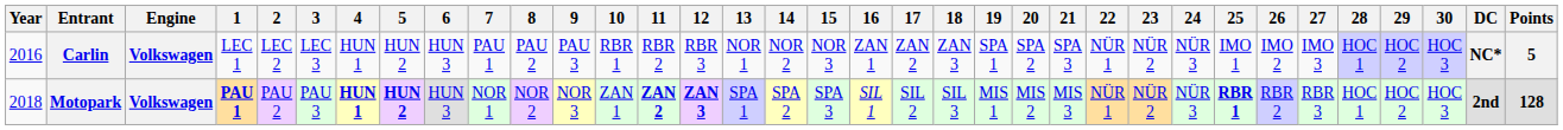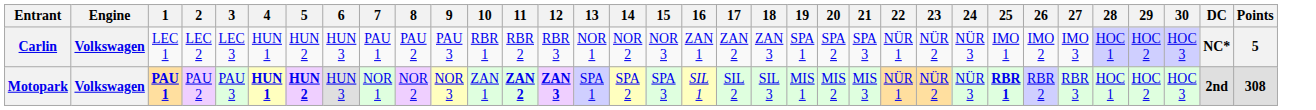 <table class="wikitable" style="text-align:center; font-size:85%">
 <tr>
-<th>Year</th>
 <th>Entrant</th>
 <th>Engine</th>
 <th>1</th>
 <th>2</th>
 <th>3</th>
 <th>4</th>
 <th>5</th>
 <th>6</th>
 <th>7</th>
 <th>8</th>
 <th>9</th>
 <th>10</th>
 <th>11</th>
 <th>12</th>
 <th>13</th>
 <th>14</th>
 <th>15</th>
 <th>16</th>
 <th>17</th>
 <th>18</th>
 <th>19</th>
 <th>20</th>
 <th>21</th>
 <th>22</th>
 <th>23</th>
 <th>24</th>
 <th>25</th>
 <th>26</th>
 <th>27</th>
 <th>28</th>
 <th>29</th>
 <th>30</th>
 <th>DC</th>
 <th>Points</th>
 </tr>
 <tr>
-<td><a href='#'>2016</a></td>
 <th><a href='#'>Carlin</a></th>
 <th><a href='#'>Volkswagen</a></th>
 <td style="background:#;"><a href='#'>LEC<br>1</a></td>
 <td style="background:#;"><a href='#'>LEC<br>2</a></td>
 <td style="background:#;"><a href='#'>LEC<br>3</a></td>
 <td style="background:#;"><a href='#'>HUN<br>1</a></td>
 <td style="background:#;"><a href='#'>HUN<br>2</a></td>
 <td style="background:#;"><a href='#'>HUN<br>3</a></td>
 <td style="background:#;"><a href='#'>PAU<br>1</a></td>
 <td style="background:#;"><a href='#'>PAU<br>2</a></td>
 <td style="background:#;"><a href='#'>PAU<br>3</a></td>
 <td style="background:#;"><a href='#'>RBR<br>1</a></td>
 <td style="background:#;"><a href='#'>RBR<br>2</a></td>
 <td style="background:#;"><a href='#'>RBR<br>3</a></td>
 <td style="background:#;"><a href='#'>NOR<br>1</a></td>
 <td style="background:#;"><a href='#'>NOR<br>2</a></td>
 <td style="background:#;"><a href='#'>NOR<br>3</a></td>
 <td style="background:#;"><a href='#'>ZAN<br>1</a></td>
 <td style="background:#;"><a href='#'>ZAN<br>2</a></td>
 <td style="background:#;"><a href='#'>ZAN<br>3</a></td>
 <td style="background:#;"><a href='#'>SPA<br>1</a></td>
 <td style="background:#;"><a href='#'>SPA<br>2</a></td>
 <td style="background:#;"><a href='#'>SPA<br>3</a></td>
 <td style="background:#;"><a href='#'>NÜR<br>1</a></td>
 <td style="background:#;"><a href='#'>NÜR<br>2</a></td>
 <td style="background:#;"><a href='#'>NÜR<br>3</a></td>
 <td style="background:#;"><a href='#'>IMO<br>1</a></td>
 <td style="background:#;"><a href='#'>IMO<br>2</a></td>
 <td style="background:#;"><a href='#'>IMO<br>3</a></td>
 <td style="background:#CFCFFF;"><a href='#'>HOC<br>1</a><br></td>
 <td style="background:#CFCFFF;"><a href='#'>HOC<br>2</a><br></td>
 <td style="background:#CFCFFF;"><a href='#'>HOC<br>3</a><br></td>
 <th>NC*</th>
 <th>5</th>
 </tr>
 <tr>
-<td><a href='#'>2018</a></td>
 <th><a href='#'>Motopark</a></th>
 <th><a href='#'>Volkswagen</a></th>
 <td style="background:#FFDF9F;"><strong><a href='#'>PAU<br>1</a></strong><br></td>
 <td style="background:#EFCFFF;"><a href='#'>PAU<br>2</a><br></td>
 <td style="background:#DFFFDF;"><a href='#'>PAU<br>3</a><br></td>
 <td style="background:#FFFFBF;"><strong><a href='#'>HUN<br>1</a></strong><br></td>
 <td style="background:#EFCFFF;"><strong><a href='#'>HUN<br>2</a></strong><br></td>
 <td style="background:#DFDFDF;"><a href='#'>HUN<br>3</a><br></td>
 <td style="background:#DFFFDF;"><a href='#'>NOR<br>1</a><br></td>
 <td style="background:#EFCFFF;"><a href='#'>NOR<br>2</a><br></td>
 <td style="background:#FFFFBF;"><a href='#'>NOR<br>3</a><br></td>
 <td style="background:#DFFFDF;"><a href='#'>ZAN<br>1</a><br></td>
 <td style="background:#DFFFDF;"><strong><a href='#'>ZAN<br>2</a></strong><br></td>
 <td style="background:#EFCFFF;"><strong><a href='#'>ZAN<br>3</a></strong><br></td>
 <td style="background:#CFCFFF;"><a href='#'>SPA<br>1</a><br></td>
 <td style="background:#FFFFBF;"><a href='#'>SPA<br>2</a><br></td>
 <td style="background:#DFFFDF;"><a href='#'>SPA<br>3</a><br></td>
 <td style="background:#FFFFBF;"><em><a href='#'>SIL<br>1</a></em><br></td>
 <td style="background:#DFFFDF;"><a href='#'>SIL<br>2</a><br></td>
 <td style="background:#DFFFDF;"><a href='#'>SIL<br>3</a><br></td>
 <td style="background:#DFFFDF;"><a href='#'>MIS<br>1</a><br></td>
 <td style="background:#DFFFDF;"><a href='#'>MIS<br>2</a><br></td>
 <td style="background:#DFFFDF;"><a href='#'>MIS<br>3</a><br></td>
 <td style="background:#FFDF9F;"><a href='#'>NÜR<br>1</a><br></td>
 <td style="background:#FFDF9F;"><a href='#'>NÜR<br>2</a><br></td>
 <td style="background:#DFFFDF;"><a href='#'>NÜR<br>3</a><br></td>
 <td style="background:#DFFFDF;"><strong><a href='#'>RBR<br>1</a><br></strong></td>
 <td style="background:#CFCFFF;"><a href='#'>RBR<br>2</a><br></td>
 <td style="background:#DFFFDF;"><a href='#'>RBR<br>3</a><br></td>
 <td style="background:#DFFFDF;"><a href='#'>HOC<br>1</a><br></td>
 <td style="background:#DFFFDF;"><a href='#'>HOC<br>2</a><br></td>
 <td style="background:#DFFFDF;"><a href='#'>HOC<br>3</a><br></td>
 <th style="background:#DFDFDF;">2nd</th>
-<th style="background:#DFDFDF;">128</th>
+<th style="background:#DFDFDF;">308</th>
 </tr>
 </table>
